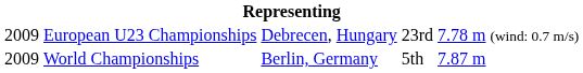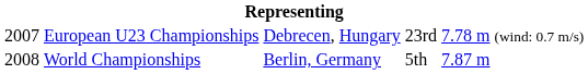 <table>
 <tr>
 <th colspan="5">Representing </th>
 </tr>
 <tr>
-<td>2009</td>
+<td>2007</td>
 <td><a href='#'>European U23 Championships</a></td>
 <td><a href='#'>Debrecen</a>, <a href='#'>Hungary</a></td>
 <td>23rd</td>
 <td><a href='#'>7.78 m</a> <small>(wind: 0.7 m/s)</small></td>
 </tr>
 <tr>
-<td>2009</td>
+<td>2008</td>
 <td><a href='#'>World Championships</a></td>
 <td><a href='#'>Berlin, Germany</a></td>
 <td>5th</td>
 <td><a href='#'>7.87 m</a></td>
 </tr>
 </table>
